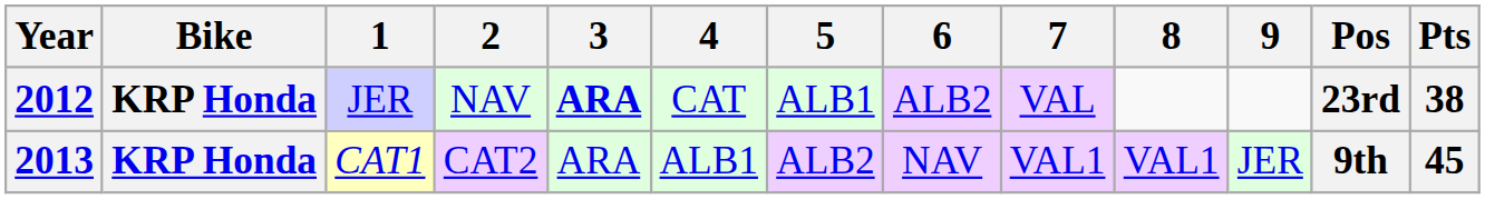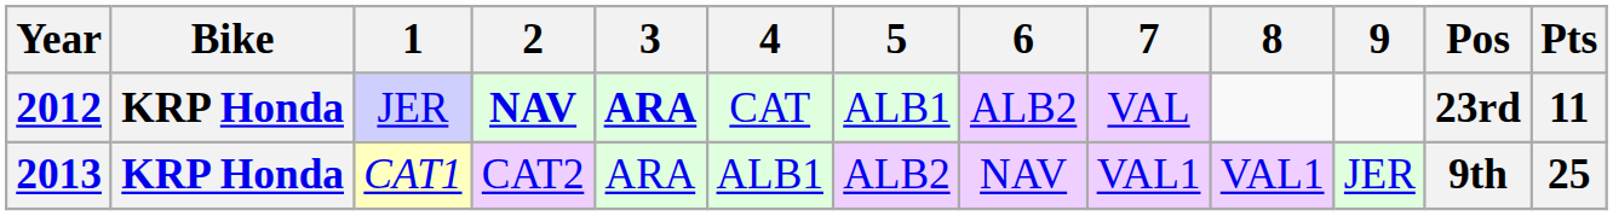 <table class="wikitable" style="text-align:center">
 <tr>
 <th>Year</th>
 <th>Bike</th>
 <th>1</th>
 <th>2</th>
 <th>3</th>
 <th>4</th>
 <th>5</th>
 <th>6</th>
 <th>7</th>
 <th>8</th>
 <th>9</th>
 <th>Pos</th>
 <th>Pts</th>
 </tr>
 <tr>
 <th><a href='#'>2012</a></th>
 <th>KRP <a href='#'>Honda</a></th>
 <td style="background:#cfcfff;"><a href='#'>JER</a><br></td>
-<td style="background:#dfffdf;"><a href='#'>NAV</a><br></td>
+<td style="background:#dfffdf;"><strong><a href='#'>NAV</a><br></strong></td>
 <td style="background:#dfffdf;"><strong><a href='#'>ARA</a><br></strong></td>
 <td style="background:#dfffdf;"><a href='#'>CAT</a><br></td>
 <td style="background:#dfffdf;"><a href='#'>ALB1</a><br></td>
 <td style="background:#efcfff;"><a href='#'>ALB2</a><br></td>
 <td style="background:#efcfff;"><a href='#'>VAL</a><br></td>
 <td></td>
 <td></td>
 <th>23rd</th>
-<th>38</th>
+<th>11</th>
 </tr>
 <tr>
 <th align="left"><a href='#'>2013</a></th>
 <th align="left"><a href='#'>KRP Honda</a></th>
 <td style="background:#ffffbf;"><em><a href='#'>CAT1</a></em><br></td>
 <td style="background:#efcfff;"><a href='#'>CAT2</a><br></td>
 <td style="background:#dfffdf;"><a href='#'>ARA</a><br></td>
 <td style="background:#dfffdf;"><a href='#'>ALB1</a><br></td>
 <td style="background:#efcfff;"><a href='#'>ALB2</a><br></td>
 <td style="background:#efcfff;"><a href='#'>NAV</a><br></td>
 <td style="background:#efcfff;"><a href='#'>VAL1</a><br></td>
 <td style="background:#efcfff;"><a href='#'>VAL1</a><br></td>
 <td style="background:#dfffdf;"><a href='#'>JER</a><br></td>
 <th style="background:#;">9th</th>
-<th style="background:#;">45</th>
+<th style="background:#;">25</th>
 </tr>
 </table>
